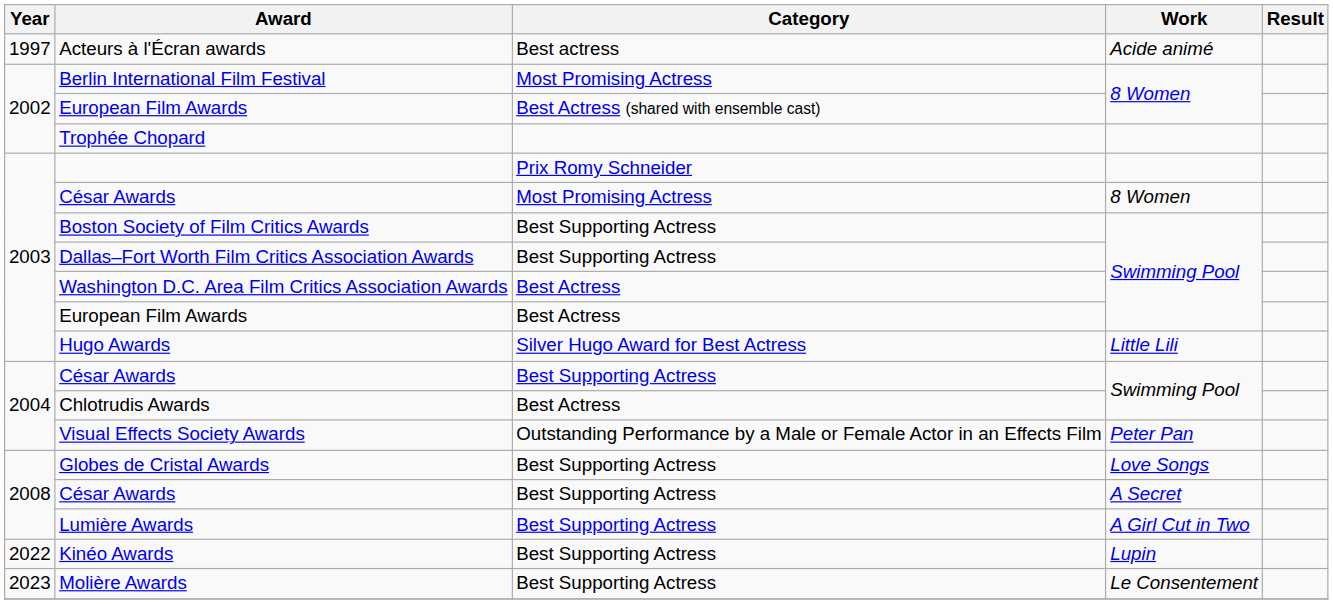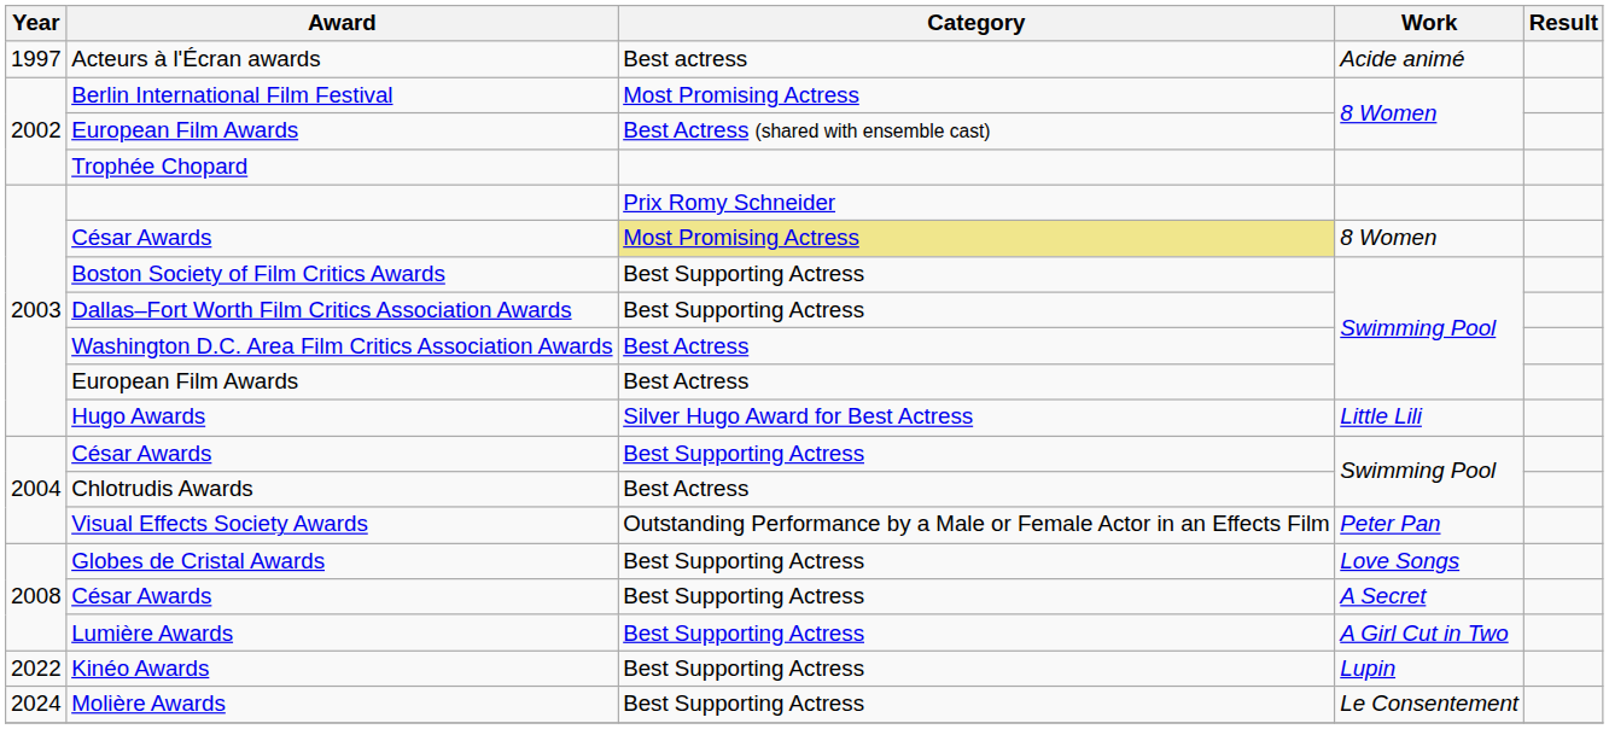 <table class="wikitable plainrowheaders">
 <tr>
 <th>Year</th>
 <th>Award</th>
 <th>Category</th>
 <th>Work</th>
 <th>Result</th>
 </tr>
 <tr>
 <td>1997</td>
 <td>Acteurs à l'Écran awards</td>
 <td>Best actress</td>
 <td><em>Acide animé</em></td>
 <td></td>
 </tr>
 <tr>
 <td rowspan="3">2002</td>
 <td><a href='#'>Berlin International Film Festival</a></td>
 <td><a href='#'>Most Promising Actress</a></td>
 <td rowspan="2"><em><a href='#'>8 Women</a></em></td>
 <td></td>
 </tr>
 <tr>
 <td><a href='#'>European Film Awards</a></td>
 <td><a href='#'>Best Actress</a> <small>(shared with ensemble cast)</small></td>
 <td></td>
 </tr>
 <tr>
 <td><a href='#'>Trophée Chopard</a></td>
 <td></td>
 <td></td>
 <td></td>
 </tr>
 <tr>
 <td rowspan="7">2003</td>
 <td></td>
 <td><a href='#'>Prix Romy Schneider</a></td>
 <td></td>
 <td></td>
 </tr>
 <tr>
 <td><a href='#'>César Awards</a></td>
-<td><a href='#'>Most Promising Actress</a></td>
+<td style="background: khaki;"><a href='#'>Most Promising Actress</a></td>
 <td><em>8 Women</em></td>
 <td></td>
 </tr>
 <tr>
 <td><a href='#'>Boston Society of Film Critics Awards</a></td>
 <td>Best Supporting Actress</td>
 <td rowspan="4"><em><a href='#'>Swimming Pool</a></em></td>
 <td></td>
 </tr>
 <tr>
 <td><a href='#'>Dallas–Fort Worth Film Critics Association Awards</a></td>
 <td>Best Supporting Actress</td>
 <td></td>
 </tr>
 <tr>
 <td><a href='#'>Washington D.C. Area Film Critics Association Awards</a></td>
 <td><a href='#'>Best Actress</a></td>
 <td></td>
 </tr>
 <tr>
 <td>European Film Awards</td>
 <td>Best Actress</td>
 <td></td>
 </tr>
 <tr>
 <td><a href='#'>Hugo Awards</a></td>
 <td><a href='#'>Silver Hugo Award for Best Actress</a></td>
 <td><em><a href='#'>Little Lili</a></em></td>
 <td></td>
 </tr>
 <tr>
 <td rowspan="3">2004</td>
 <td><a href='#'>César Awards</a></td>
 <td><a href='#'>Best Supporting Actress</a></td>
 <td rowspan="2"><em>Swimming Pool</em></td>
 <td></td>
 </tr>
 <tr>
 <td>Chlotrudis Awards</td>
 <td>Best Actress</td>
 <td></td>
 </tr>
 <tr>
 <td><a href='#'>Visual Effects Society Awards</a></td>
 <td>Outstanding Performance by a Male or Female Actor in an Effects Film</td>
 <td><em><a href='#'>Peter Pan</a></em></td>
 <td></td>
 </tr>
 <tr>
 <td rowspan="3">2008</td>
 <td><a href='#'>Globes de Cristal Awards</a></td>
 <td>Best Supporting Actress</td>
 <td><em><a href='#'>Love Songs</a></em></td>
 <td></td>
 </tr>
 <tr>
 <td><a href='#'>César Awards</a></td>
 <td>Best Supporting Actress</td>
 <td><em><a href='#'>A Secret</a></em></td>
 <td></td>
 </tr>
 <tr>
 <td><a href='#'>Lumière Awards</a></td>
 <td><a href='#'>Best Supporting Actress</a></td>
 <td><em><a href='#'>A Girl Cut in Two</a></em></td>
 <td></td>
 </tr>
 <tr>
 <td>2022</td>
 <td><a href='#'>Kinéo Awards</a></td>
 <td>Best Supporting Actress</td>
 <td><em><a href='#'>Lupin</a></em></td>
 <td></td>
 </tr>
 <tr>
-<td>2023</td>
+<td>2024</td>
 <td><a href='#'>Molière Awards</a></td>
 <td>Best Supporting Actress</td>
 <td><em>Le Consentement</em></td>
 <td></td>
 </tr>
 <tr>
 </tr>
 </table>
